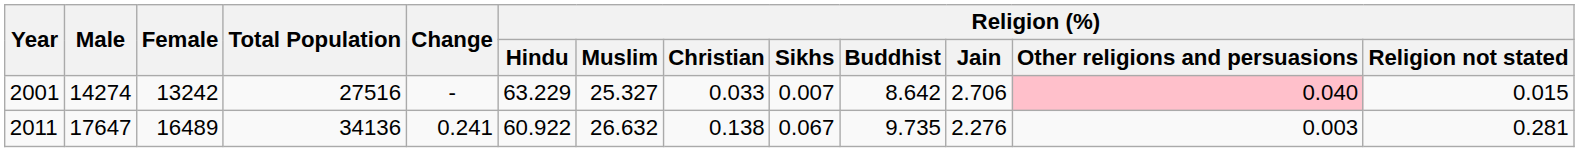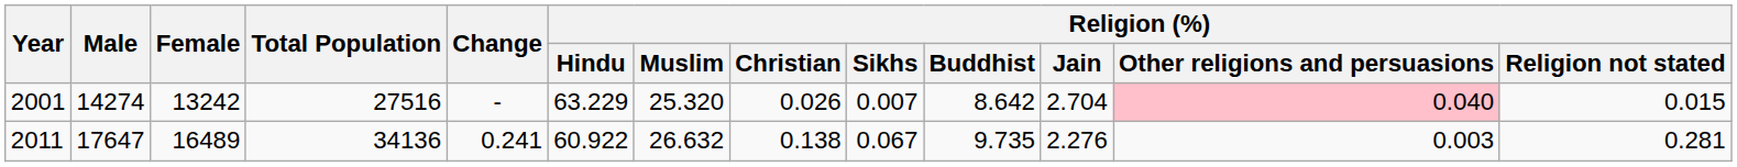 <table class="wikitable">
 <tr>
 <th rowspan="2">Year</th>
 <th rowspan="2">Male</th>
 <th rowspan="2">Female</th>
 <th rowspan="2">Total Population</th>
 <th rowspan="2">Change</th>
 <th colspan="8">Religion (%)</th>
 </tr>
 <tr>
 <th>Hindu</th>
 <th>Muslim</th>
 <th>Christian</th>
 <th>Sikhs</th>
 <th>Buddhist</th>
 <th>Jain</th>
 <th>Other religions and persuasions</th>
 <th>Religion not stated</th>
 </tr>
 <tr>
 <td>2001</td>
 <td style="text-align:right;">14274</td>
 <td style="text-align:right;">13242</td>
 <td style="text-align:right;">27516</td>
 <td style="text-align:center;">-</td>
 <td style="text-align:right;">63.229</td>
-<td style="text-align:right;">25.327</td>
-<td style="text-align:right;">0.033</td>
+<td style="text-align:right;">25.320</td>
+<td style="text-align:right;">0.026</td>
 <td style="text-align:right;">0.007</td>
 <td style="text-align:right;">8.642</td>
-<td style="text-align:right;">2.706</td>
+<td style="text-align:right;">2.704</td>
 <td style="background: pink; text-align:right;">0.040</td>
 <td style="text-align:right;">0.015</td>
 </tr>
 <tr>
 <td>2011</td>
 <td style="text-align:right;">17647</td>
 <td style="text-align:right;">16489</td>
 <td style="text-align:right;">34136</td>
 <td style="text-align:right;">0.241</td>
 <td style="text-align:right;">60.922</td>
 <td style="text-align:right;">26.632</td>
 <td style="text-align:right;">0.138</td>
 <td style="text-align:right;">0.067</td>
 <td style="text-align:right;">9.735</td>
 <td style="text-align:right;">2.276</td>
 <td style="text-align:right;">0.003</td>
 <td style="text-align:right;">0.281</td>
 </tr>
 </table>
